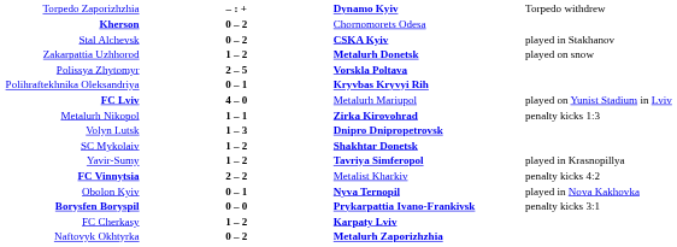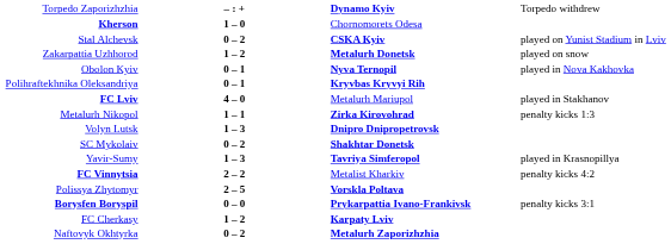 <table width=100% cellspacing=1>
 <tr>
 <th width=20%></th>
 <th width=20%></th>
 <th width=20%></th>
 <th></th>
 </tr>
 <tr style=font-size:90%>
 <td align=right><a href='#'>Torpedo Zaporizhzhia</a></td>
 <td align=center><strong>– : +</strong></td>
 <td><strong><a href='#'>Dynamo Kyiv</a></strong></td>
 <td>Torpedo withdrew</td>
 </tr>
 <tr style=font-size:90%>
 <td align=right><strong><a href='#'>Kherson</a></strong></td>
-<td align=center><strong>0 – 2</strong></td>
+<td align=center><strong>1 – 0</strong></td>
 <td><a href='#'>Chornomorets Odesa</a></td>
 <td></td>
 </tr>
 <tr style=font-size:90%>
 <td align=right><a href='#'>Stal Alchevsk</a></td>
 <td align=center><strong>0 – 2</strong></td>
 <td><strong><a href='#'>CSKA Kyiv</a></strong></td>
-<td>played in Stakhanov</td>
+<td>played on <a href='#'>Yunist Stadium</a> in <a href='#'>Lviv</a></td>
 </tr>
 <tr style=font-size:90%>
 <td align=right><a href='#'>Zakarpattia Uzhhorod</a></td>
 <td align=center><strong>1 – 2</strong></td>
 <td><strong><a href='#'>Metalurh Donetsk</a></strong></td>
 <td>played on snow</td>
 </tr>
 <tr style=font-size:90%>
-<td align=right><a href='#'>Polissya Zhytomyr</a></td>
-<td align=center><strong>2 – 5</strong></td>
-<td><strong><a href='#'>Vorskla Poltava</a></strong></td>
-<td></td>
+<td align=right><a href='#'>Obolon Kyiv</a></td>
+<td align=center><strong>0 – 1</strong></td>
+<td><strong><a href='#'>Nyva Ternopil</a></strong></td>
+<td>played in <a href='#'>Nova Kakhovka</a></td>
 </tr>
 <tr style=font-size:90%>
 <td align=right><a href='#'>Polihraftekhnika Oleksandriya</a></td>
 <td align=center><strong>0 – 1</strong></td>
 <td><strong><a href='#'>Kryvbas Kryvyi Rih</a></strong></td>
 <td></td>
 </tr>
 <tr style=font-size:90%>
 <td align=right><strong><a href='#'>FC Lviv</a></strong></td>
 <td align=center><strong>4 – 0</strong></td>
 <td><a href='#'>Metalurh Mariupol</a></td>
-<td>played on <a href='#'>Yunist Stadium</a> in <a href='#'>Lviv</a></td>
+<td>played in Stakhanov</td>
 </tr>
 <tr style=font-size:90%>
 <td align=right><a href='#'>Metalurh Nikopol</a></td>
 <td align=center><strong>1 – 1</strong></td>
 <td><strong><a href='#'>Zirka Kirovohrad</a></strong></td>
 <td>penalty kicks 1:3</td>
 </tr>
 <tr style=font-size:90%>
 <td align=right><a href='#'>Volyn Lutsk</a></td>
 <td align=center><strong>1 – 3</strong></td>
 <td><strong><a href='#'>Dnipro Dnipropetrovsk</a></strong></td>
 <td></td>
 </tr>
 <tr style=font-size:90%>
 <td align=right><a href='#'>SC Mykolaiv</a></td>
-<td align=center><strong>1 – 2</strong></td>
+<td align=center><strong>0 – 2</strong></td>
 <td><strong><a href='#'>Shakhtar Donetsk</a></strong></td>
 <td></td>
 </tr>
 <tr style=font-size:90%>
 <td align=right><a href='#'>Yavir-Sumy</a></td>
-<td align=center><strong>1 – 2</strong></td>
+<td align=center><strong>1 – 3</strong></td>
 <td><strong><a href='#'>Tavriya Simferopol</a></strong></td>
 <td>played in Krasnopillya</td>
 </tr>
 <tr style=font-size:90%>
 <td align=right><strong><a href='#'>FC Vinnytsia</a></strong></td>
 <td align=center><strong>2 – 2</strong></td>
 <td><a href='#'>Metalist Kharkiv</a></td>
 <td>penalty kicks 4:2</td>
 </tr>
 <tr style=font-size:90%>
-<td align=right><a href='#'>Obolon Kyiv</a></td>
-<td align=center><strong>0 – 1</strong></td>
-<td><strong><a href='#'>Nyva Ternopil</a></strong></td>
-<td>played in <a href='#'>Nova Kakhovka</a></td>
+<td align=right><a href='#'>Polissya Zhytomyr</a></td>
+<td align=center><strong>2 – 5</strong></td>
+<td><strong><a href='#'>Vorskla Poltava</a></strong></td>
+<td></td>
 </tr>
 <tr style=font-size:90%>
 <td align=right><strong><a href='#'>Borysfen Boryspil</a></strong></td>
 <td align=center><strong>0 – 0</strong></td>
 <td><strong><a href='#'>Prykarpattia Ivano-Frankivsk</a></strong></td>
 <td>penalty kicks 3:1</td>
 </tr>
 <tr style=font-size:90%>
 <td align=right><a href='#'>FC Cherkasy</a></td>
 <td align=center><strong>1 – 2</strong></td>
 <td><strong><a href='#'>Karpaty Lviv</a></strong></td>
 <td></td>
 </tr>
 <tr style=font-size:90%>
 <td align=right><a href='#'>Naftovyk Okhtyrka</a></td>
 <td align=center><strong>0 – 2</strong></td>
 <td><strong><a href='#'>Metalurh Zaporizhzhia</a></strong></td>
 <td></td>
 </tr>
 </table>
